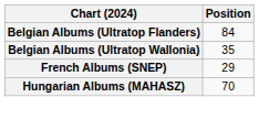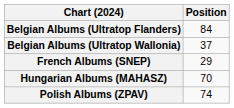 <table class="wikitable sortable plainrowheaders" style="text-align:center">
 <tr>
 <th scope="col">Chart (2024)</th>
 <th scope="col">Position</th>
 </tr>
 <tr>
 <th scope="row">Belgian Albums (Ultratop Flanders)</th>
 <td>84</td>
 </tr>
 <tr>
 <th scope="row">Belgian Albums (Ultratop Wallonia)</th>
-<td>35</td>
+<td>37</td>
 </tr>
 <tr>
 <th scope="row">French Albums (SNEP)</th>
 <td>29</td>
 </tr>
 <tr>
 <th scope="row">Hungarian Albums (MAHASZ)</th>
 <td>70</td>
 </tr>
+<tr>
+<th scope="row">Polish Albums (ZPAV)</th>
+<td>74</td>
+</tr>
 </table>
